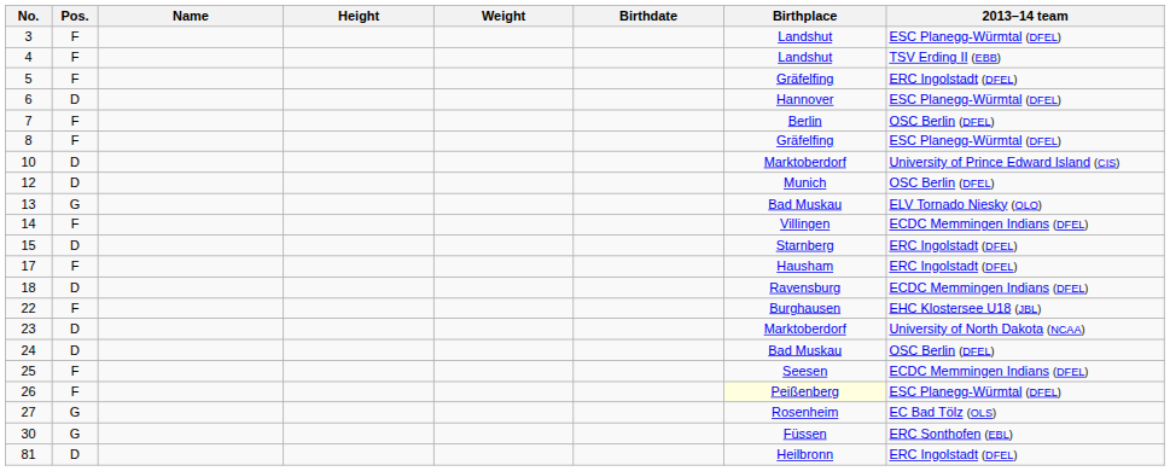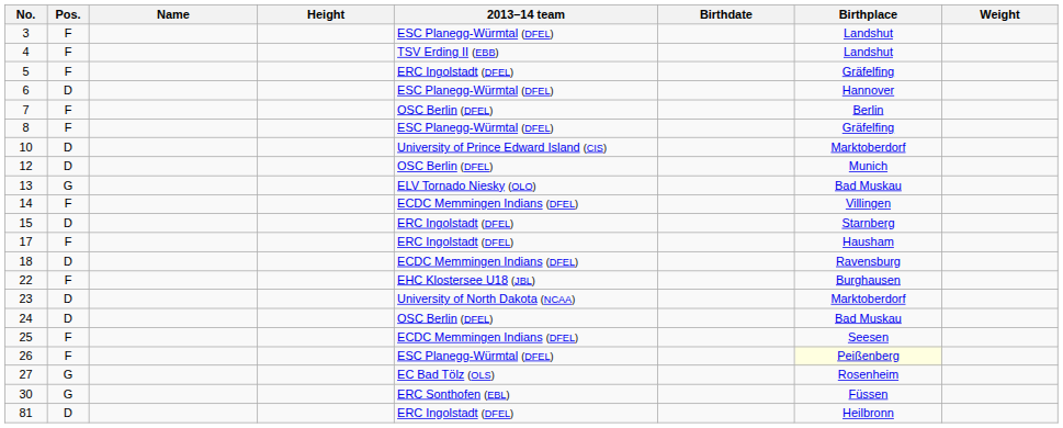 <table class="wikitable sortable" style="width:100%; font-size: 90%; text-align: center;">
 <tr>
 <th style="width:  4%;">No.</th>
 <th style="width:  4%;">Pos.</th>
 <th style="width: 16%;">Name</th>
 <th style="width: 13%;">Height</th>
-<th style="width: 12%;">Weight</th>
+<th style="width: 25%;">2013–14 team</th>
 <th style="width: 13%;">Birthdate</th>
 <th style="width: 14%;">Birthplace</th>
-<th style="width: 25%;">2013–14 team</th>
+<th style="width: 12%;">Weight</th>
 </tr>
 <tr style="text-align:center;">
 <td>3</td>
 <td>F</td>
 <td style="text-align:left;"></td>
 <td></td>
-<td></td>
+<td style="text-align:left;"> <a href='#'>ESC Planegg-Würmtal</a> <small>(<a href='#'>DFEL</a>)</small></td>
 <td style="text-align:right;"></td>
 <td><a href='#'>Landshut</a></td>
-<td style="text-align:left;"> <a href='#'>ESC Planegg-Würmtal</a> <small>(<a href='#'>DFEL</a>)</small></td>
+<td></td>
 </tr>
 <tr style="text-align:center;">
 <td>4</td>
 <td>F</td>
 <td style="text-align:left;"></td>
 <td></td>
-<td></td>
+<td style="text-align:left;"> <a href='#'>TSV Erding II</a> <small>(<a href='#'>EBB</a>)</small></td>
 <td style="text-align:right;"></td>
 <td><a href='#'>Landshut</a></td>
-<td style="text-align:left;"> <a href='#'>TSV Erding II</a> <small>(<a href='#'>EBB</a>)</small></td>
+<td></td>
 </tr>
 <tr style="text-align:center;">
 <td>5</td>
 <td>F</td>
 <td style="text-align:left;"></td>
 <td></td>
-<td></td>
+<td style="text-align:left;"> <a href='#'>ERC Ingolstadt</a> <small>(<a href='#'>DFEL</a>)</small></td>
 <td style="text-align:right;"></td>
 <td><a href='#'>Gräfelfing</a></td>
-<td style="text-align:left;"> <a href='#'>ERC Ingolstadt</a> <small>(<a href='#'>DFEL</a>)</small></td>
+<td></td>
 </tr>
 <tr style="text-align:center;">
 <td>6</td>
 <td>D</td>
 <td style="text-align:left;"></td>
 <td></td>
-<td></td>
+<td style="text-align:left;"> <a href='#'>ESC Planegg-Würmtal</a> <small>(<a href='#'>DFEL</a>)</small></td>
 <td style="text-align:right;"></td>
 <td><a href='#'>Hannover</a></td>
-<td style="text-align:left;"> <a href='#'>ESC Planegg-Würmtal</a> <small>(<a href='#'>DFEL</a>)</small></td>
+<td></td>
 </tr>
 <tr style="text-align:center;">
 <td>7</td>
 <td>F</td>
 <td style="text-align:left;"></td>
 <td></td>
-<td></td>
+<td style="text-align:left;"> <a href='#'>OSC Berlin</a> <small>(<a href='#'>DFEL</a>)</small></td>
 <td style="text-align:right;"></td>
 <td><a href='#'>Berlin</a></td>
-<td style="text-align:left;"> <a href='#'>OSC Berlin</a> <small>(<a href='#'>DFEL</a>)</small></td>
+<td></td>
 </tr>
 <tr style="text-align:center;">
 <td>8</td>
 <td>F</td>
 <td style="text-align:left;"></td>
 <td></td>
-<td></td>
+<td style="text-align:left;"> <a href='#'>ESC Planegg-Würmtal</a> <small>(<a href='#'>DFEL</a>)</small></td>
 <td style="text-align:right;"></td>
 <td><a href='#'>Gräfelfing</a></td>
-<td style="text-align:left;"> <a href='#'>ESC Planegg-Würmtal</a> <small>(<a href='#'>DFEL</a>)</small></td>
+<td></td>
 </tr>
 <tr style="text-align:center;">
 <td>10</td>
 <td>D</td>
 <td style="text-align:left;"></td>
 <td></td>
-<td></td>
+<td style="text-align:left;"> <a href='#'>University of Prince Edward Island</a> <small>(<a href='#'>CIS</a>)</small></td>
 <td style="text-align:right;"></td>
 <td><a href='#'>Marktoberdorf</a></td>
-<td style="text-align:left;"> <a href='#'>University of Prince Edward Island</a> <small>(<a href='#'>CIS</a>)</small></td>
+<td></td>
 </tr>
 <tr style="text-align:center;">
 <td>12</td>
 <td>D</td>
 <td style="text-align:left;"></td>
 <td></td>
-<td></td>
+<td style="text-align:left;"> <a href='#'>OSC Berlin</a> <small>(<a href='#'>DFEL</a>)</small></td>
 <td style="text-align:right;"></td>
 <td><a href='#'>Munich</a></td>
-<td style="text-align:left;"> <a href='#'>OSC Berlin</a> <small>(<a href='#'>DFEL</a>)</small></td>
+<td></td>
 </tr>
 <tr style="text-align:center;">
 <td>13</td>
 <td>G</td>
 <td style="text-align:left;"></td>
 <td></td>
-<td></td>
+<td style="text-align:left;"> <a href='#'>ELV Tornado Niesky</a> <small>(<a href='#'>OLO</a>)</small></td>
 <td style="text-align:right;"></td>
 <td><a href='#'>Bad Muskau</a></td>
-<td style="text-align:left;"> <a href='#'>ELV Tornado Niesky</a> <small>(<a href='#'>OLO</a>)</small></td>
+<td></td>
 </tr>
 <tr style="text-align:center;">
 <td>14</td>
 <td>F</td>
 <td style="text-align:left;"></td>
 <td></td>
-<td></td>
+<td style="text-align:left;"> <a href='#'>ECDC Memmingen Indians</a> <small>(<a href='#'>DFEL</a>)</small></td>
 <td style="text-align:right;"></td>
 <td><a href='#'>Villingen</a></td>
-<td style="text-align:left;"> <a href='#'>ECDC Memmingen Indians</a> <small>(<a href='#'>DFEL</a>)</small></td>
+<td></td>
 </tr>
 <tr style="text-align:center;">
 <td>15</td>
 <td>D</td>
 <td style="text-align:left;"></td>
 <td></td>
-<td></td>
+<td style="text-align:left;"> <a href='#'>ERC Ingolstadt</a> <small>(<a href='#'>DFEL</a>)</small></td>
 <td style="text-align:right;"></td>
 <td><a href='#'>Starnberg</a></td>
-<td style="text-align:left;"> <a href='#'>ERC Ingolstadt</a> <small>(<a href='#'>DFEL</a>)</small></td>
+<td></td>
 </tr>
 <tr style="text-align:center;">
 <td>17</td>
 <td>F</td>
 <td style="text-align:left;"></td>
 <td></td>
-<td></td>
+<td style="text-align:left;"> <a href='#'>ERC Ingolstadt</a> <small>(<a href='#'>DFEL</a>)</small></td>
 <td style="text-align:right;"></td>
 <td><a href='#'>Hausham</a></td>
-<td style="text-align:left;"> <a href='#'>ERC Ingolstadt</a> <small>(<a href='#'>DFEL</a>)</small></td>
+<td></td>
 </tr>
 <tr style="text-align:center;">
 <td>18</td>
 <td>D</td>
 <td style="text-align:left;"></td>
 <td></td>
-<td></td>
+<td style="text-align:left;"> <a href='#'>ECDC Memmingen Indians</a> <small>(<a href='#'>DFEL</a>)</small></td>
 <td style="text-align:right;"></td>
 <td><a href='#'>Ravensburg</a></td>
-<td style="text-align:left;"> <a href='#'>ECDC Memmingen Indians</a> <small>(<a href='#'>DFEL</a>)</small></td>
+<td></td>
 </tr>
 <tr style="text-align:center;">
 <td>22</td>
 <td>F</td>
 <td style="text-align:left;"></td>
 <td></td>
-<td></td>
+<td style="text-align:left;"> <a href='#'>EHC Klostersee U18</a> <small>(<a href='#'>JBL</a>)</small></td>
 <td style="text-align:right;"></td>
 <td><a href='#'>Burghausen</a></td>
-<td style="text-align:left;"> <a href='#'>EHC Klostersee U18</a> <small>(<a href='#'>JBL</a>)</small></td>
+<td></td>
 </tr>
 <tr style="text-align:center;">
 <td>23</td>
 <td>D</td>
 <td style="text-align:left;"></td>
 <td></td>
-<td></td>
+<td style="text-align:left;"> <a href='#'>University of North Dakota</a> <small>(<a href='#'>NCAA</a>)</small></td>
 <td style="text-align:right;"></td>
 <td><a href='#'>Marktoberdorf</a></td>
-<td style="text-align:left;"> <a href='#'>University of North Dakota</a> <small>(<a href='#'>NCAA</a>)</small></td>
+<td></td>
 </tr>
 <tr style="text-align:center;">
 <td>24</td>
 <td>D</td>
 <td style="text-align:left;"></td>
 <td></td>
-<td></td>
+<td style="text-align:left;"> <a href='#'>OSC Berlin</a> <small>(<a href='#'>DFEL</a>)</small></td>
 <td style="text-align:right;"></td>
 <td><a href='#'>Bad Muskau</a></td>
-<td style="text-align:left;"> <a href='#'>OSC Berlin</a> <small>(<a href='#'>DFEL</a>)</small></td>
+<td></td>
 </tr>
 <tr style="text-align:center;">
 <td>25</td>
 <td>F</td>
 <td style="text-align:left;"></td>
 <td></td>
-<td></td>
+<td style="text-align:left;"> <a href='#'>ECDC Memmingen Indians</a> <small>(<a href='#'>DFEL</a>)</small></td>
 <td style="text-align:right;"></td>
 <td><a href='#'>Seesen</a></td>
-<td style="text-align:left;"> <a href='#'>ECDC Memmingen Indians</a> <small>(<a href='#'>DFEL</a>)</small></td>
+<td></td>
 </tr>
 <tr style="text-align:center;">
 <td>26</td>
 <td>F</td>
 <td style="text-align:left;"></td>
 <td></td>
-<td></td>
+<td style="text-align:left;"> <a href='#'>ESC Planegg-Würmtal</a> <small>(<a href='#'>DFEL</a>)</small></td>
 <td style="text-align:right;"></td>
 <td style="background: lightyellow;"><a href='#'>Peißenberg</a></td>
-<td style="text-align:left;"> <a href='#'>ESC Planegg-Würmtal</a> <small>(<a href='#'>DFEL</a>)</small></td>
+<td></td>
 </tr>
 <tr style="text-align:center;">
 <td>27</td>
 <td>G</td>
 <td style="text-align:left;"></td>
 <td></td>
-<td></td>
+<td style="text-align:left;"> <a href='#'>EC Bad Tölz</a> <small>(<a href='#'>OLS</a>)</small></td>
 <td style="text-align:right;"></td>
 <td><a href='#'>Rosenheim</a></td>
-<td style="text-align:left;"> <a href='#'>EC Bad Tölz</a> <small>(<a href='#'>OLS</a>)</small></td>
+<td></td>
 </tr>
 <tr style="text-align:center;">
 <td>30</td>
 <td>G</td>
 <td style="text-align:left;"></td>
 <td></td>
-<td></td>
+<td style="text-align:left;"> <a href='#'>ERC Sonthofen</a> <small>(<a href='#'>EBL</a>)</small></td>
 <td style="text-align:right;"></td>
 <td><a href='#'>Füssen</a></td>
-<td style="text-align:left;"> <a href='#'>ERC Sonthofen</a> <small>(<a href='#'>EBL</a>)</small></td>
+<td></td>
 </tr>
 <tr style="text-align:center;">
 <td>81</td>
 <td>D</td>
 <td style="text-align:left;"></td>
 <td></td>
-<td></td>
+<td style="text-align:left;"> <a href='#'>ERC Ingolstadt</a> <small>(<a href='#'>DFEL</a>)</small></td>
 <td style="text-align:right;"></td>
 <td><a href='#'>Heilbronn</a></td>
-<td style="text-align:left;"> <a href='#'>ERC Ingolstadt</a> <small>(<a href='#'>DFEL</a>)</small></td>
+<td></td>
 </tr>
 </table>
